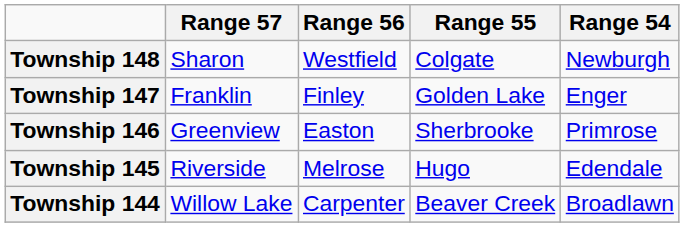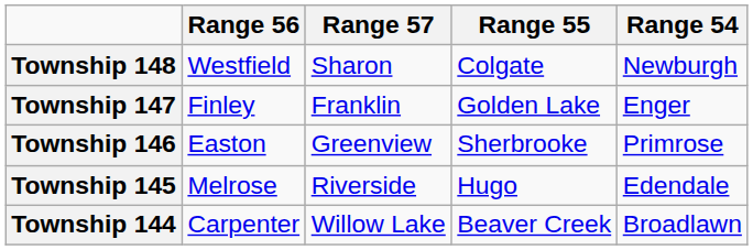 <table class="wikitable" style="margin-left: auto; margin-right: auto; border: none;">
 <tr>
 <td></td>
+<th scope="col">Range 56</th>
 <th scope="col">Range 57</th>
-<th scope="col">Range 56</th>
 <th scope="col">Range 55</th>
 <th scope="col">Range 54</th>
 </tr>
 <tr>
 <th scope="col">Township 148</th>
+<td><a href='#'>Westfield</a></td>
 <td><a href='#'>Sharon</a></td>
-<td><a href='#'>Westfield</a></td>
 <td><a href='#'>Colgate</a></td>
 <td><a href='#'>Newburgh</a></td>
 </tr>
 <tr>
 <th scope="col">Township 147</th>
+<td><a href='#'>Finley</a></td>
 <td><a href='#'>Franklin</a></td>
-<td><a href='#'>Finley</a></td>
 <td><a href='#'>Golden Lake</a></td>
 <td><a href='#'>Enger</a></td>
 </tr>
 <tr>
 <th scope="col">Township 146</th>
+<td><a href='#'>Easton</a></td>
 <td><a href='#'>Greenview</a></td>
-<td><a href='#'>Easton</a></td>
 <td><a href='#'>Sherbrooke</a></td>
 <td><a href='#'>Primrose</a></td>
 </tr>
 <tr>
 <th scope="col">Township 145</th>
+<td><a href='#'>Melrose</a></td>
 <td><a href='#'>Riverside</a></td>
-<td><a href='#'>Melrose</a></td>
 <td><a href='#'>Hugo</a></td>
 <td><a href='#'>Edendale</a></td>
 </tr>
 <tr>
 <th scope="col">Township 144</th>
+<td><a href='#'>Carpenter</a></td>
 <td><a href='#'>Willow Lake</a></td>
-<td><a href='#'>Carpenter</a></td>
 <td><a href='#'>Beaver Creek</a></td>
 <td><a href='#'>Broadlawn</a></td>
 </tr>
 </table>
